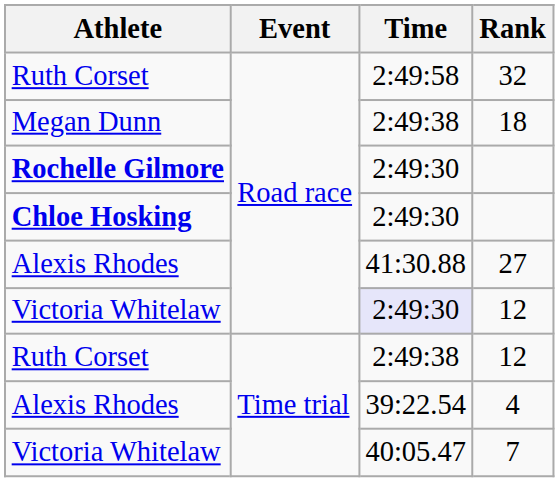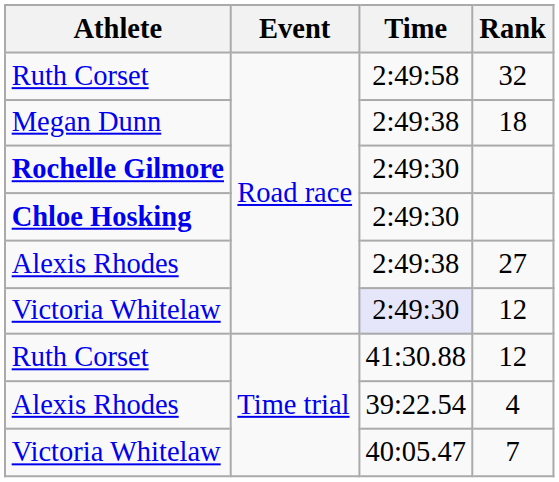 <table class=wikitable style="font-size:90%">
 <tr>
 <th>Athlete</th>
 <th>Event</th>
 <th>Time</th>
 <th>Rank</th>
 </tr>
 <tr align=center>
 <td align=left><a href='#'>Ruth Corset</a></td>
 <td align=left rowspan=6><a href='#'>Road race</a></td>
 <td>2:49:58</td>
 <td>32</td>
 </tr>
 <tr align=center>
 <td align=left><a href='#'>Megan Dunn</a></td>
 <td>2:49:38</td>
 <td>18</td>
 </tr>
 <tr align=center>
 <td align=left><strong><a href='#'>Rochelle Gilmore</a></strong></td>
 <td>2:49:30</td>
 <td></td>
 </tr>
 <tr align=center>
 <td align=left><strong><a href='#'>Chloe Hosking</a></strong></td>
 <td>2:49:30</td>
 <td></td>
 </tr>
 <tr align=center>
 <td align=left><a href='#'>Alexis Rhodes</a></td>
-<td>41:30.88</td>
+<td>2:49:38</td>
 <td>27</td>
 </tr>
 <tr align=center>
 <td align=left><a href='#'>Victoria Whitelaw</a></td>
 <td style="background: lavender;">2:49:30</td>
 <td>12</td>
 </tr>
 <tr align=center>
 <td align=left><a href='#'>Ruth Corset</a></td>
 <td align=left rowspan=3><a href='#'>Time trial</a></td>
-<td>2:49:38</td>
+<td>41:30.88</td>
 <td>12</td>
 </tr>
 <tr align=center>
 <td align=left><a href='#'>Alexis Rhodes</a></td>
 <td>39:22.54</td>
 <td>4</td>
 </tr>
 <tr align=center>
 <td align=left><a href='#'>Victoria Whitelaw</a></td>
 <td>40:05.47</td>
 <td>7</td>
 </tr>
 </table>
